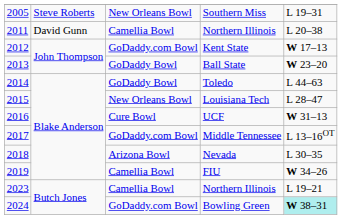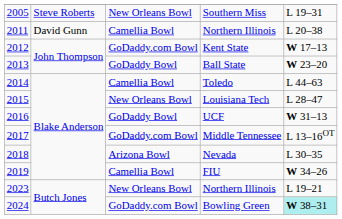 <table class="wikitable">
 <tr>
 </tr>
 <tr>
 <td><a href='#'>2005</a></td>
 <td><a href='#'>Steve Roberts</a></td>
 <td><a href='#'>New Orleans Bowl</a></td>
 <td><a href='#'>Southern Miss</a></td>
 <td>L 19–31</td>
 </tr>
 <tr>
 <td><a href='#'>2011</a></td>
 <td>David Gunn</td>
 <td><a href='#'>Camellia Bowl</a></td>
 <td><a href='#'>Northern Illinois</a></td>
 <td>L 20–38</td>
 </tr>
 <tr>
 <td><a href='#'>2012</a></td>
 <td rowspan="2"><a href='#'>John Thompson</a></td>
 <td><a href='#'>GoDaddy.com Bowl</a></td>
 <td><a href='#'>Kent State</a></td>
 <td><strong>W</strong> 17–13</td>
 </tr>
 <tr>
 <td><a href='#'>2013</a></td>
 <td><a href='#'>GoDaddy Bowl</a></td>
 <td><a href='#'>Ball State</a></td>
 <td><strong>W</strong> 23–20</td>
 </tr>
 <tr>
 <td><a href='#'>2014</a></td>
 <td rowspan="6"><a href='#'>Blake Anderson</a></td>
-<td><a href='#'>GoDaddy Bowl</a></td>
+<td><a href='#'>Camellia Bowl</a></td>
 <td><a href='#'>Toledo</a></td>
 <td>L 44–63</td>
 </tr>
 <tr>
 <td><a href='#'>2015</a></td>
 <td><a href='#'>New Orleans Bowl</a></td>
 <td><a href='#'>Louisiana Tech</a></td>
 <td>L 28–47</td>
 </tr>
 <tr>
 <td><a href='#'>2016</a></td>
-<td><a href='#'>Cure Bowl</a></td>
+<td><a href='#'>GoDaddy Bowl</a></td>
 <td><a href='#'>UCF</a></td>
 <td><strong>W</strong> 31–13</td>
 </tr>
 <tr>
 <td><a href='#'>2017</a></td>
 <td><a href='#'>GoDaddy.com Bowl</a></td>
 <td><a href='#'>Middle Tennessee</a></td>
 <td>L 13–16<sup>OT</sup></td>
 </tr>
 <tr>
 <td><a href='#'>2018</a></td>
 <td><a href='#'>Arizona Bowl</a></td>
 <td><a href='#'>Nevada</a></td>
 <td>L 30–35</td>
 </tr>
 <tr>
 <td><a href='#'>2019</a></td>
 <td><a href='#'>Camellia Bowl</a></td>
 <td><a href='#'>FIU</a></td>
 <td><strong>W</strong> 34–26</td>
 </tr>
 <tr>
 <td><a href='#'>2023</a></td>
 <td rowspan="2"><a href='#'>Butch Jones</a></td>
-<td><a href='#'>Camellia Bowl</a></td>
+<td><a href='#'>New Orleans Bowl</a></td>
 <td><a href='#'>Northern Illinois</a></td>
 <td>L 19–21</td>
 </tr>
 <tr>
 <td><a href='#'>2024</a></td>
 <td><a href='#'>GoDaddy.com Bowl</a></td>
 <td><a href='#'>Bowling Green</a></td>
 <td style="background: paleturquoise;"><strong>W</strong> 38–31</td>
 </tr>
 </table>
